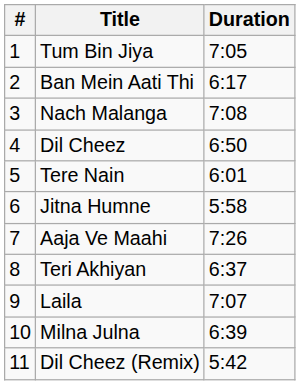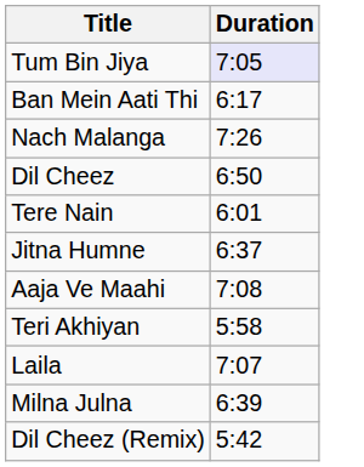 <table class="wikitable">
 <tr>
-<th>#</th>
 <th>Title</th>
 <th>Duration</th>
 </tr>
 <tr>
-<td>1</td>
 <td>Tum Bin Jiya</td>
-<td>7:05</td>
+<td style="background: lavender;">7:05</td>
 </tr>
 <tr>
-<td>2</td>
 <td>Ban Mein Aati Thi</td>
 <td>6:17</td>
 </tr>
 <tr>
-<td>3</td>
 <td>Nach Malanga</td>
-<td>7:08</td>
+<td>7:26</td>
 </tr>
 <tr>
-<td>4</td>
 <td>Dil Cheez</td>
 <td>6:50</td>
 </tr>
 <tr>
-<td>5</td>
 <td>Tere Nain</td>
 <td>6:01</td>
 </tr>
 <tr>
-<td>6</td>
 <td>Jitna Humne</td>
+<td>6:37</td>
+</tr>
+<tr>
+<td>Aaja Ve Maahi</td>
+<td>7:08</td>
+</tr>
+<tr>
+<td>Teri Akhiyan</td>
 <td>5:58</td>
 </tr>
 <tr>
-<td>7</td>
-<td>Aaja Ve Maahi</td>
-<td>7:26</td>
-</tr>
-<tr>
-<td>8</td>
-<td>Teri Akhiyan</td>
-<td>6:37</td>
-</tr>
-<tr>
-<td>9</td>
 <td>Laila</td>
 <td>7:07</td>
 </tr>
 <tr>
-<td>10</td>
 <td>Milna Julna</td>
 <td>6:39</td>
 </tr>
 <tr>
-<td>11</td>
 <td>Dil Cheez (Remix)</td>
 <td>5:42</td>
 </tr>
 </table>
